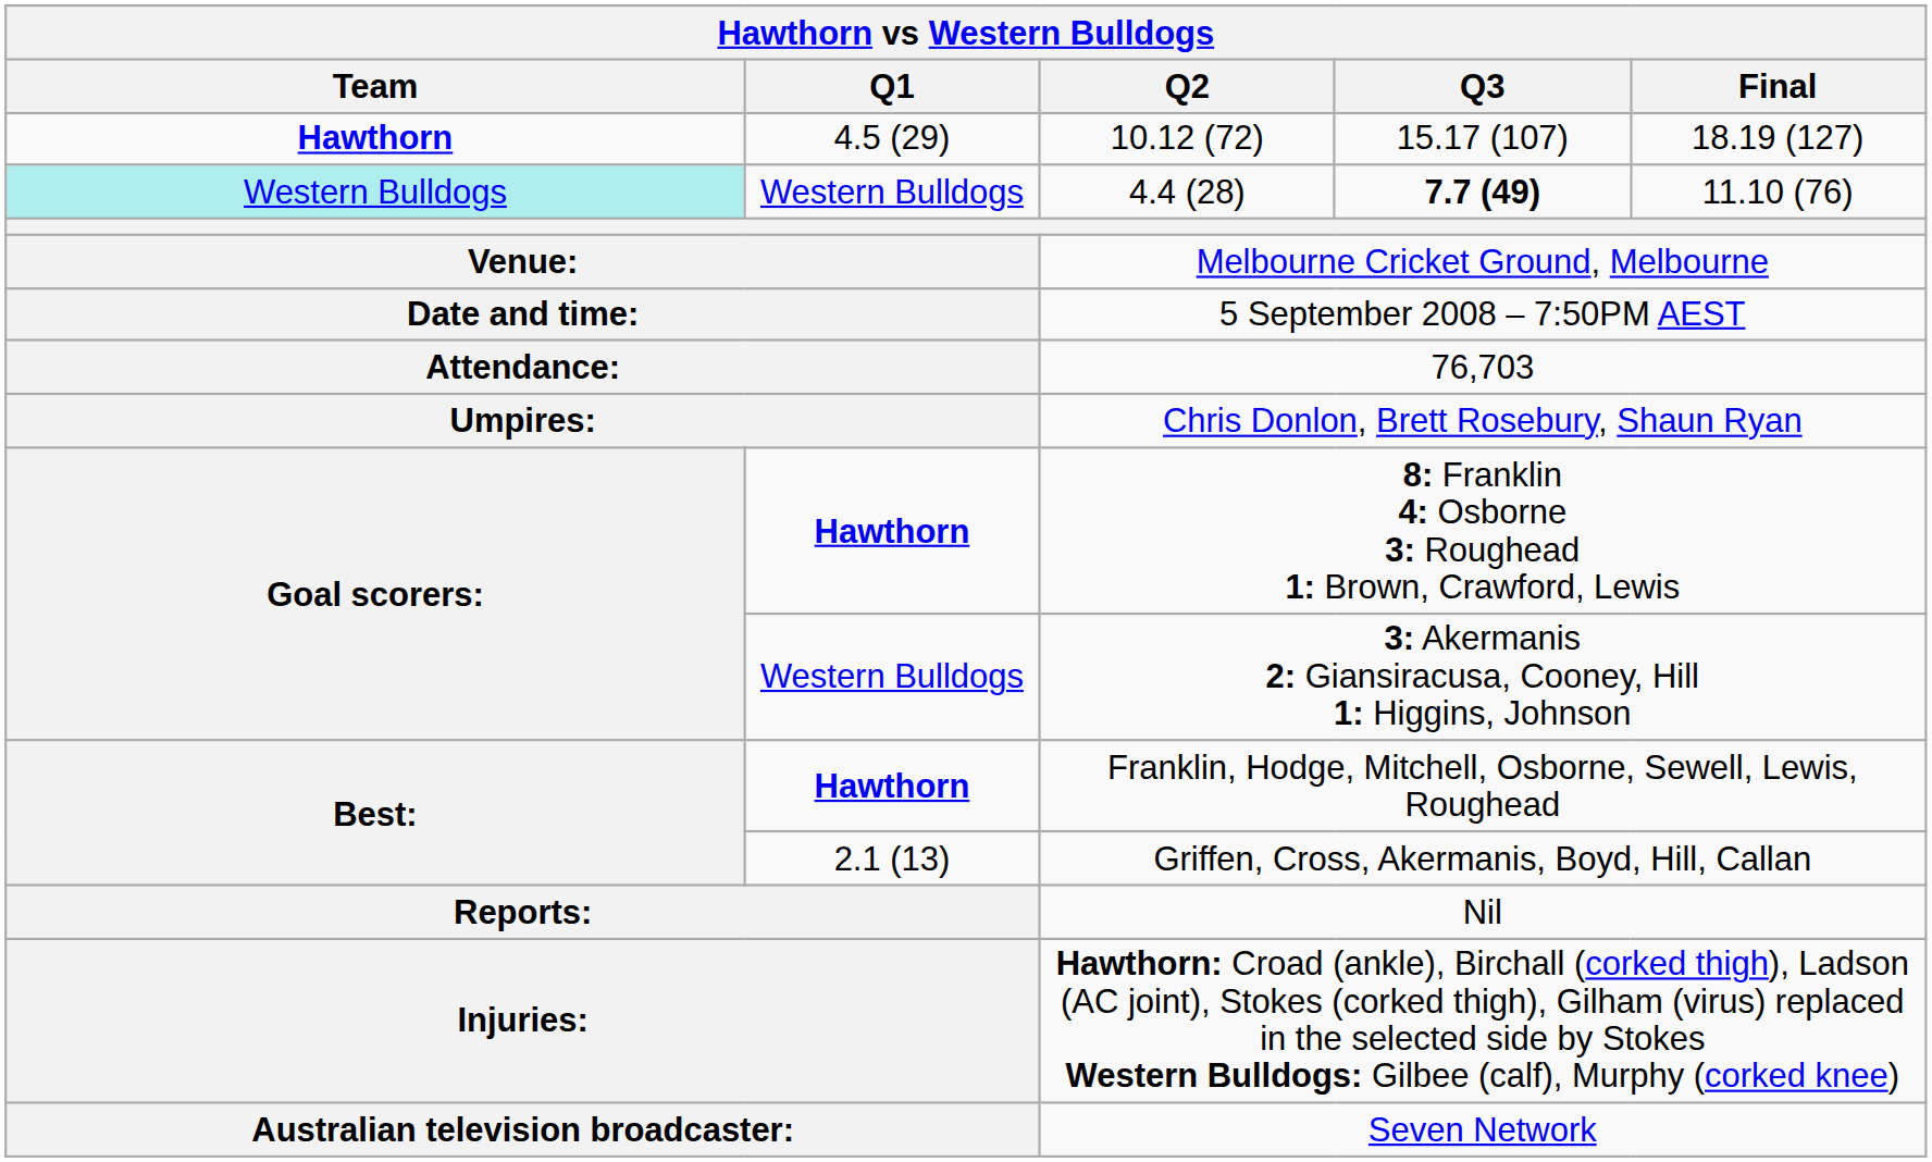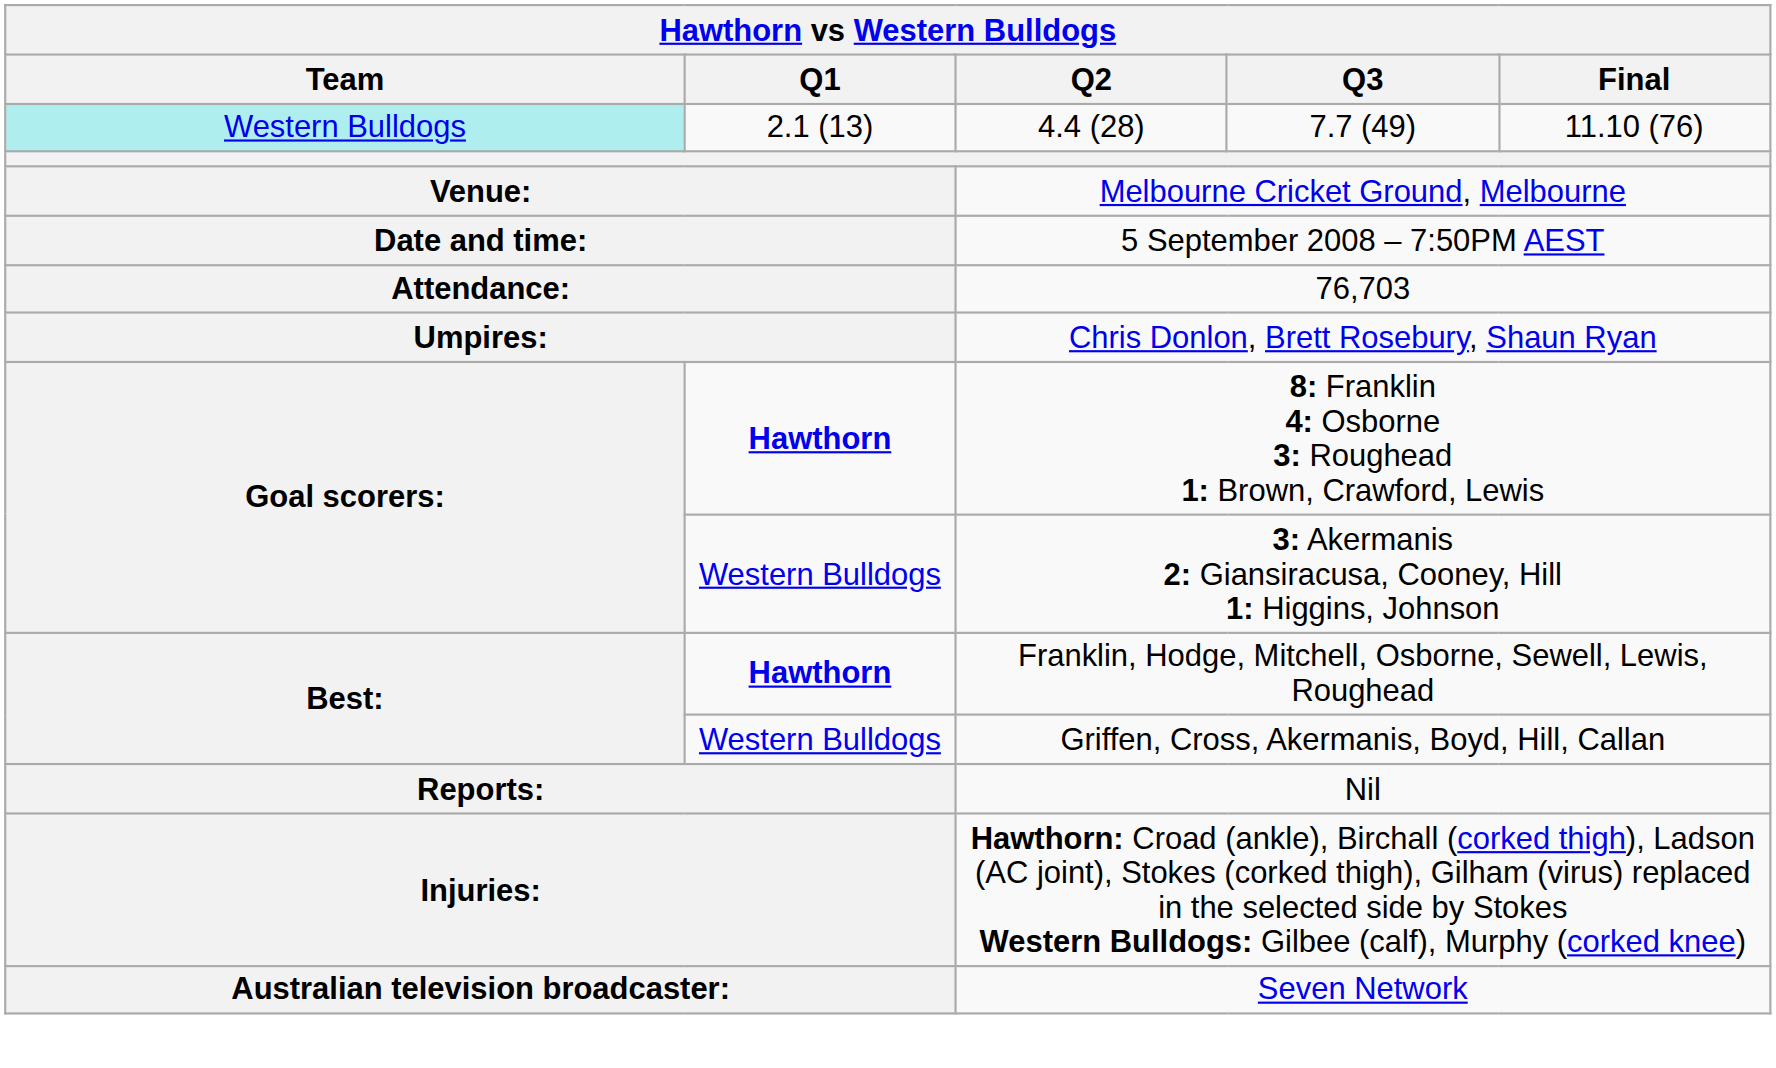 <table class="wikitable" style="font-size:90%; text-align:center; width:65%; margin:1em auto;">
 <tr>
 <th colspan="5"><strong><a href='#'>Hawthorn</a></strong> vs <a href='#'>Western Bulldogs</a></th>
 </tr>
 <tr>
 <th width=25%>Team</th>
 <th width=10%>Q1</th>
 <th width=10%>Q2</th>
 <th width=10%>Q3</th>
 <th width=10%>Final</th>
 </tr>
 <tr>
-<td><strong><a href='#'>Hawthorn</a></strong></td>
-<td>4.5 (29)</td>
-<td>10.12 (72)</td>
-<td>15.17 (107)</td>
-<td>18.19 (127)</td>
-</tr>
-<tr>
 <td style="background: paleturquoise;"><a href='#'>Western Bulldogs</a></td>
-<td><a href='#'>Western Bulldogs</a></td>
+<td>2.1 (13)</td>
 <td>4.4 (28)</td>
-<td><strong>7.7 (49)</strong></td>
+<td>7.7 (49)</td>
 <td>11.10 (76)</td>
 </tr>
 <tr>
 <th colspan="5"></th>
 </tr>
 <tr>
 <th colspan="2">Venue:</th>
 <td colspan="3"><a href='#'>Melbourne Cricket Ground</a>, <a href='#'>Melbourne</a></td>
 </tr>
 <tr>
 <th colspan="2">Date and time:</th>
 <td colspan="3">5 September 2008 – 7:50PM <a href='#'>AEST</a></td>
 </tr>
 <tr>
 <th colspan="2">Attendance:</th>
 <td colspan="3">76,703</td>
 </tr>
 <tr>
 <th colspan="2">Umpires:</th>
 <td colspan="3"><a href='#'>Chris Donlon</a>, <a href='#'>Brett Rosebury</a>, <a href='#'>Shaun Ryan</a></td>
 </tr>
 <tr>
 <th rowspan="2">Goal scorers:</th>
 <td><strong><a href='#'>Hawthorn</a></strong></td>
 <td colspan="3"><strong>8:</strong> Franklin<br><strong>4:</strong> Osborne<br><strong>3:</strong> Roughead<br><strong>1:</strong> Brown, Crawford, Lewis</td>
 </tr>
 <tr>
 <td><a href='#'>Western Bulldogs</a></td>
 <td colspan="3"><strong>3:</strong> Akermanis<br><strong>2:</strong> Giansiracusa, Cooney, Hill<br><strong>1:</strong> Higgins, Johnson</td>
 </tr>
 <tr>
 <th rowspan="2">Best:</th>
 <td><strong><a href='#'>Hawthorn</a></strong></td>
 <td colspan="3">Franklin, Hodge, Mitchell, Osborne, Sewell, Lewis, Roughead</td>
 </tr>
 <tr>
-<td>2.1 (13)</td>
+<td><a href='#'>Western Bulldogs</a></td>
 <td colspan="3">Griffen, Cross, Akermanis, Boyd, Hill, Callan</td>
 </tr>
 <tr>
 <th colspan="2">Reports:</th>
 <td colspan="3">Nil</td>
 </tr>
 <tr>
 <th colspan="2">Injuries:</th>
 <td colspan="3"><strong>Hawthorn:</strong> Croad (ankle), Birchall (<a href='#'>corked thigh</a>), Ladson (AC joint), Stokes (corked thigh), Gilham (virus) replaced in the selected side by Stokes<br><strong>Western Bulldogs:</strong> Gilbee (calf), Murphy (<a href='#'>corked knee</a>)</td>
 </tr>
 <tr>
 <th colspan="2">Australian television broadcaster:</th>
 <td colspan="3"><a href='#'>Seven Network</a></td>
 </tr>
 </table>
